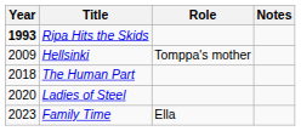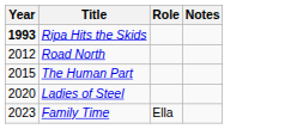 <table class="wikitable sortable">
 <tr>
 <th>Year</th>
 <th>Title</th>
 <th>Role</th>
 <th class="unsortable">Notes</th>
 </tr>
 <tr>
 <td><strong>1993</strong></td>
 <td><em><a href='#'>Ripa Hits the Skids</a></em></td>
 <td></td>
 <td></td>
 </tr>
 <tr>
-<td>2009</td>
-<td><em><a href='#'>Hellsinki</a></em></td>
-<td>Tomppa's mother</td>
+<td>2012</td>
+<td><em><a href='#'>Road North</a></em></td>
+<td></td>
 <td></td>
 </tr>
 <tr>
-<td>2018</td>
+<td>2015</td>
 <td><em><a href='#'>The Human Part</a></em></td>
 <td></td>
 <td></td>
 </tr>
 <tr>
 <td>2020</td>
 <td><em><a href='#'>Ladies of Steel</a></em></td>
 <td></td>
 <td></td>
 </tr>
 <tr>
 <td>2023</td>
 <td><em><a href='#'>Family Time</a></em></td>
 <td>Ella</td>
 <td></td>
 </tr>
 </table>
